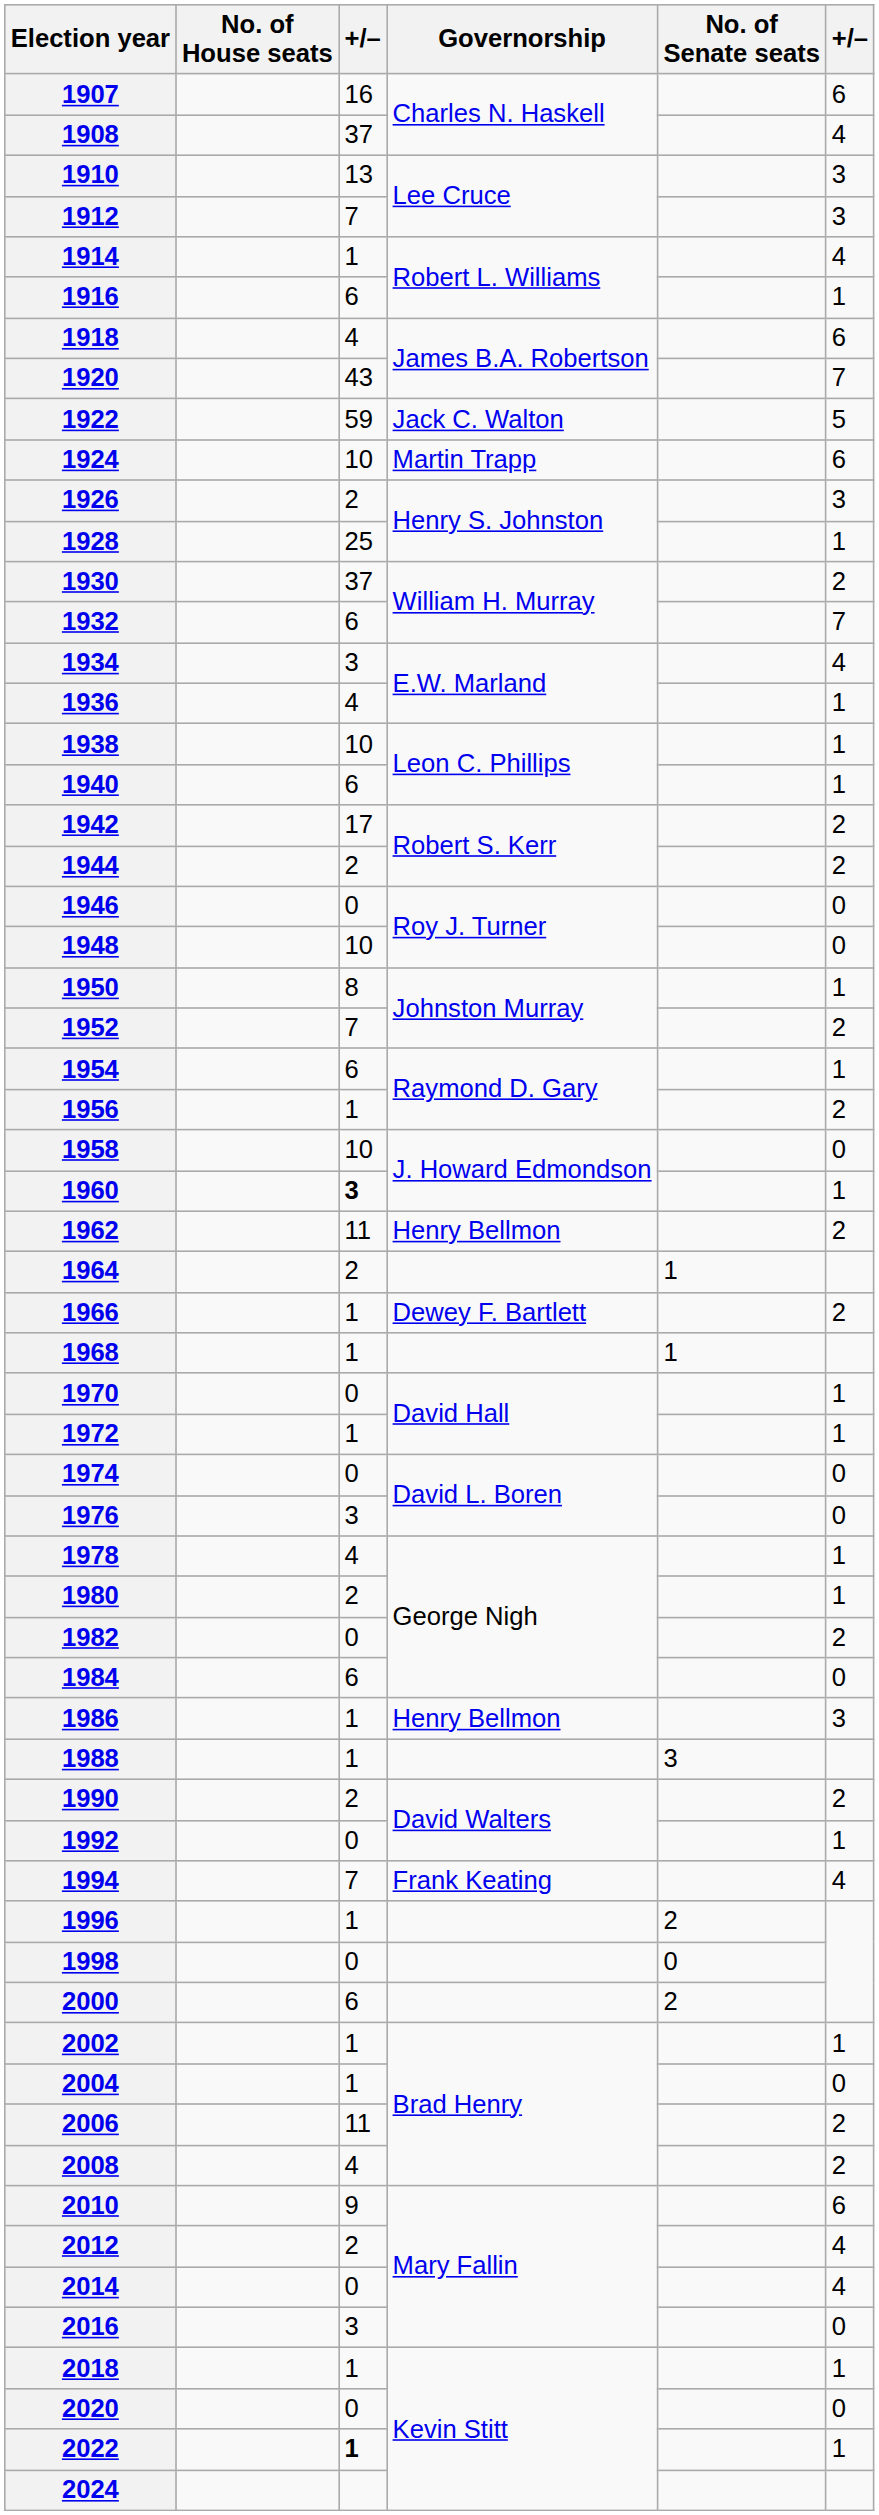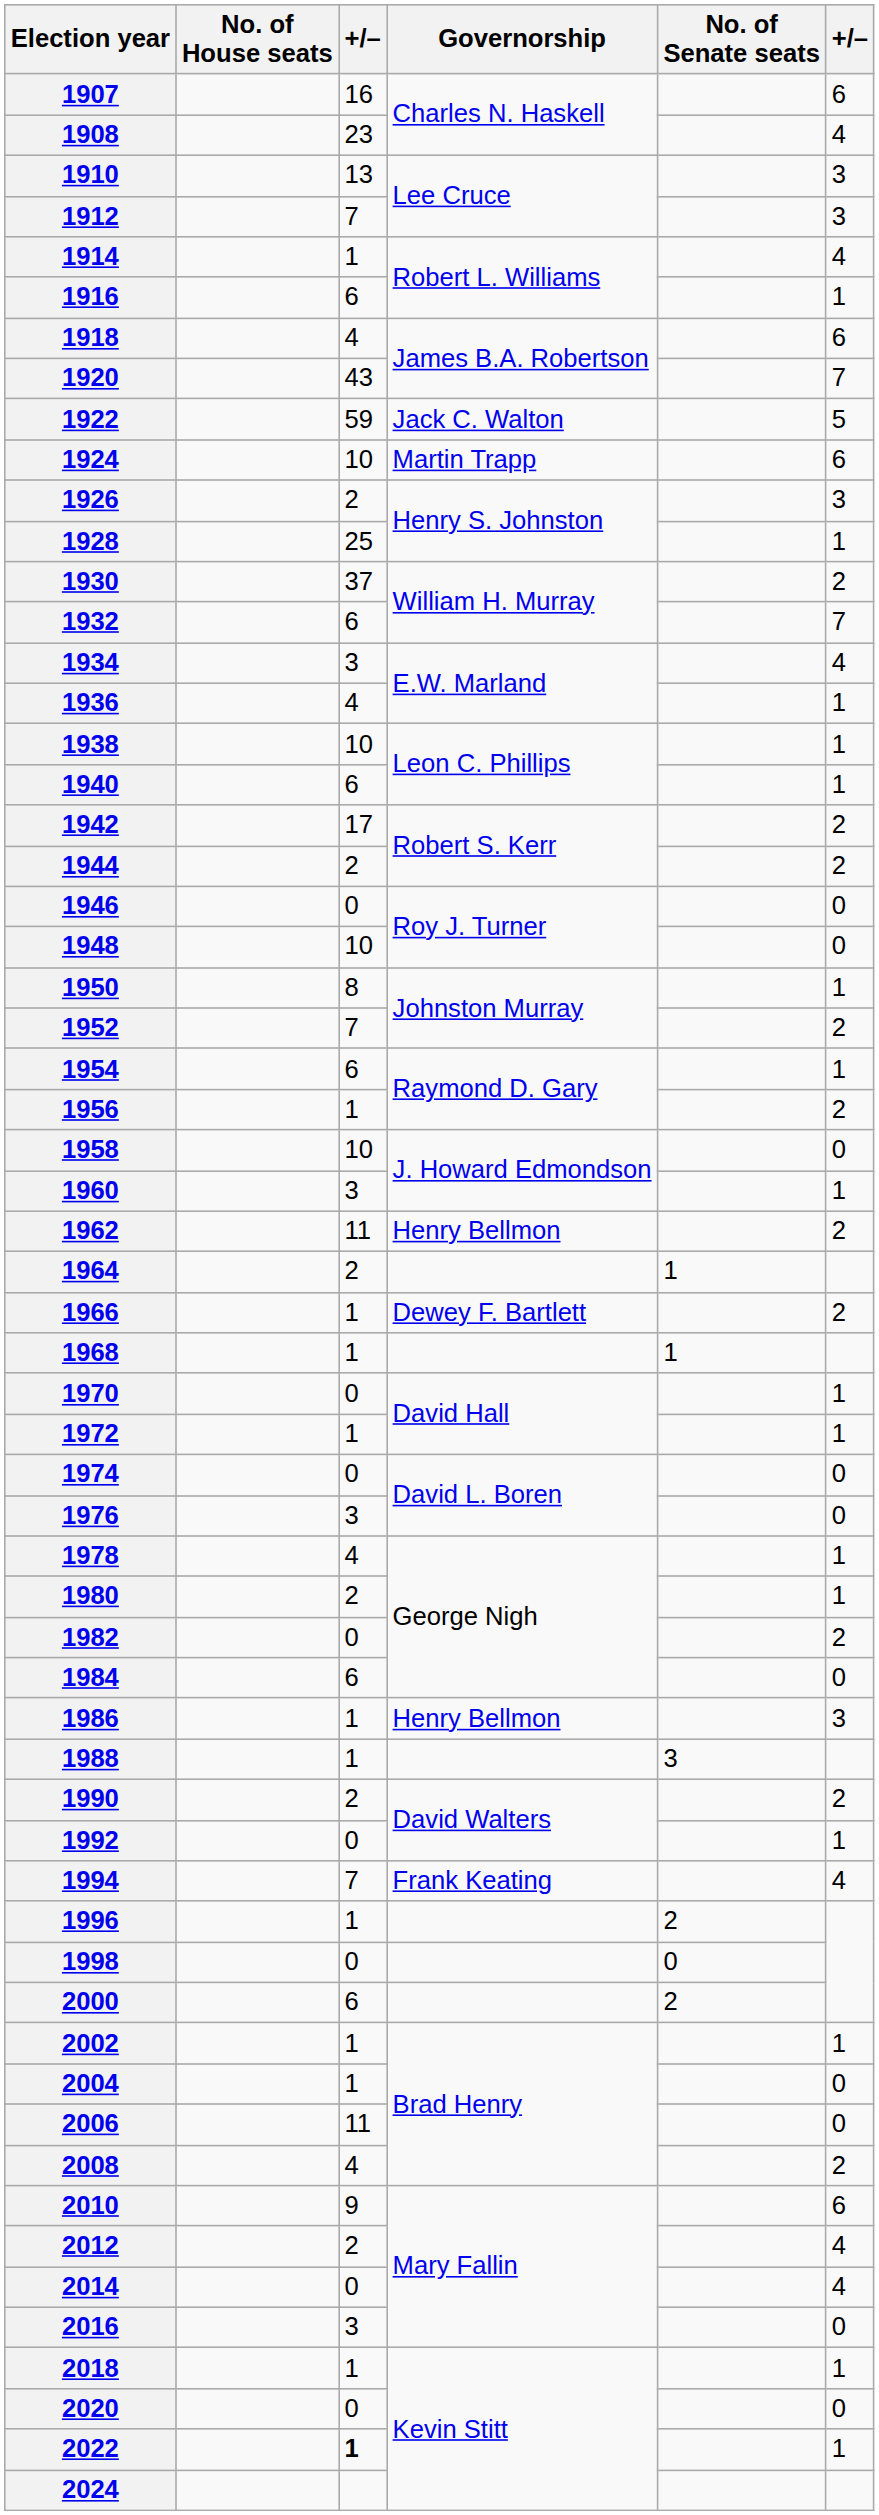 <table class=wikitable>
 <tr>
 <th>Election year</th>
 <th>No. of<br>House seats</th>
 <th>+/–</th>
 <th>Governorship</th>
 <th>No. of<br>Senate seats</th>
 <th>+/–</th>
 </tr>
 <tr>
 <th><a href='#'>1907</a></th>
 <td></td>
 <td> 16</td>
 <td rowspan="2"><a href='#'>Charles N. Haskell</a></td>
 <td></td>
 <td> 6</td>
 </tr>
 <tr>
 <th><a href='#'>1908</a></th>
 <td></td>
-<td> 37</td>
+<td> 23</td>
 <td></td>
 <td> 4</td>
 </tr>
 <tr>
 <th><a href='#'>1910</a></th>
 <td></td>
 <td> 13</td>
 <td rowspan="2"><a href='#'>Lee Cruce</a></td>
 <td></td>
 <td> 3</td>
 </tr>
 <tr>
 <th><a href='#'>1912</a></th>
 <td></td>
 <td> 7</td>
 <td></td>
 <td> 3</td>
 </tr>
 <tr>
 <th><a href='#'>1914</a></th>
 <td></td>
 <td> 1</td>
 <td rowspan="2"><a href='#'>Robert L. Williams</a></td>
 <td></td>
 <td> 4</td>
 </tr>
 <tr>
 <th><a href='#'>1916</a></th>
 <td></td>
 <td> 6</td>
 <td></td>
 <td> 1</td>
 </tr>
 <tr>
 <th><a href='#'>1918</a></th>
 <td></td>
 <td> 4</td>
 <td rowspan="2"><a href='#'>James B.A. Robertson</a></td>
 <td></td>
 <td> 6</td>
 </tr>
 <tr>
 <th><a href='#'>1920</a></th>
 <td></td>
 <td> 43</td>
 <td></td>
 <td> 7</td>
 </tr>
 <tr>
 <th><a href='#'>1922</a></th>
 <td></td>
 <td> 59</td>
 <td><a href='#'>Jack C. Walton</a></td>
 <td></td>
 <td> 5</td>
 </tr>
 <tr>
 <th><a href='#'>1924</a></th>
 <td></td>
 <td> 10</td>
 <td><a href='#'>Martin Trapp</a></td>
 <td></td>
 <td> 6</td>
 </tr>
 <tr>
 <th><a href='#'>1926</a></th>
 <td></td>
 <td> 2</td>
 <td rowspan="2"><a href='#'>Henry S. Johnston</a></td>
 <td></td>
 <td> 3</td>
 </tr>
 <tr>
 <th><a href='#'>1928</a></th>
 <td></td>
 <td> 25</td>
 <td></td>
 <td> 1</td>
 </tr>
 <tr>
 <th><a href='#'>1930</a></th>
 <td></td>
 <td> 37</td>
 <td rowspan="2"><a href='#'>William H. Murray</a></td>
 <td></td>
 <td> 2</td>
 </tr>
 <tr>
 <th><a href='#'>1932</a></th>
 <td></td>
 <td> 6</td>
 <td></td>
 <td> 7</td>
 </tr>
 <tr>
 <th><a href='#'>1934</a></th>
 <td></td>
 <td> 3</td>
 <td rowspan="2"><a href='#'>E.W. Marland</a></td>
 <td></td>
 <td> 4</td>
 </tr>
 <tr>
 <th><a href='#'>1936</a></th>
 <td></td>
 <td> 4</td>
 <td></td>
 <td> 1</td>
 </tr>
 <tr>
 <th><a href='#'>1938</a></th>
 <td></td>
 <td> 10</td>
 <td rowspan="2"><a href='#'>Leon C. Phillips</a></td>
 <td></td>
 <td> 1</td>
 </tr>
 <tr>
 <th><a href='#'>1940</a></th>
 <td></td>
 <td> 6</td>
 <td></td>
 <td> 1</td>
 </tr>
 <tr>
 <th><a href='#'>1942</a></th>
 <td></td>
 <td> 17</td>
 <td rowspan="2"><a href='#'>Robert S. Kerr</a></td>
 <td></td>
 <td> 2</td>
 </tr>
 <tr>
 <th><a href='#'>1944</a></th>
 <td></td>
 <td> 2</td>
 <td></td>
 <td> 2</td>
 </tr>
 <tr>
 <th><a href='#'>1946</a></th>
 <td></td>
 <td> 0</td>
 <td rowspan="2"><a href='#'>Roy J. Turner</a></td>
 <td></td>
 <td> 0</td>
 </tr>
 <tr>
 <th><a href='#'>1948</a></th>
 <td></td>
 <td> 10</td>
 <td></td>
 <td> 0</td>
 </tr>
 <tr>
 <th><a href='#'>1950</a></th>
 <td></td>
 <td> 8</td>
 <td rowspan="2"><a href='#'>Johnston Murray</a></td>
 <td></td>
 <td> 1</td>
 </tr>
 <tr>
 <th><a href='#'>1952</a></th>
 <td></td>
 <td> 7</td>
 <td></td>
 <td> 2</td>
 </tr>
 <tr>
 <th><a href='#'>1954</a></th>
 <td></td>
 <td> 6</td>
 <td rowspan="2"><a href='#'>Raymond D. Gary</a></td>
 <td></td>
 <td> 1</td>
 </tr>
 <tr>
 <th><a href='#'>1956</a></th>
 <td></td>
 <td> 1</td>
 <td></td>
 <td> 2</td>
 </tr>
 <tr>
 <th><a href='#'>1958</a></th>
 <td></td>
 <td> 10</td>
 <td rowspan="2"><a href='#'>J. Howard Edmondson</a></td>
 <td></td>
 <td> 0</td>
 </tr>
 <tr>
 <th><a href='#'>1960</a></th>
 <td></td>
-<td><strong> 3</strong></td>
+<td> 3</td>
 <td></td>
 <td> 1</td>
 </tr>
 <tr>
 <th><a href='#'>1962</a></th>
 <td></td>
 <td> 11</td>
 <td><a href='#'>Henry Bellmon</a></td>
 <td></td>
 <td> 2</td>
 </tr>
 <tr>
 <th><a href='#'>1964</a></th>
 <td></td>
 <td> 2</td>
 <td></td>
 <td> 1</td>
 </tr>
 <tr>
 <th><a href='#'>1966</a></th>
 <td></td>
 <td> 1</td>
 <td><a href='#'>Dewey F. Bartlett</a></td>
 <td></td>
 <td> 2</td>
 </tr>
 <tr>
 <th><a href='#'>1968</a></th>
 <td></td>
 <td> 1</td>
 <td></td>
 <td> 1</td>
 </tr>
 <tr>
 <th><a href='#'>1970</a></th>
 <td></td>
 <td> 0</td>
 <td rowspan="2"><a href='#'>David Hall</a></td>
 <td></td>
 <td> 1</td>
 </tr>
 <tr>
 <th><a href='#'>1972</a></th>
 <td></td>
 <td> 1</td>
 <td></td>
 <td> 1</td>
 </tr>
 <tr>
 <th><a href='#'>1974</a></th>
 <td></td>
 <td> 0</td>
 <td rowspan="2"><a href='#'>David L. Boren</a></td>
 <td></td>
 <td> 0</td>
 </tr>
 <tr>
 <th><a href='#'>1976</a></th>
 <td></td>
 <td> 3</td>
 <td></td>
 <td> 0</td>
 </tr>
 <tr>
 <th><a href='#'>1978</a></th>
 <td></td>
 <td> 4</td>
 <td rowspan="4">George Nigh</td>
 <td></td>
 <td> 1</td>
 </tr>
 <tr>
 <th><a href='#'>1980</a></th>
 <td></td>
 <td> 2</td>
 <td></td>
 <td> 1</td>
 </tr>
 <tr>
 <th><a href='#'>1982</a></th>
 <td></td>
 <td> 0</td>
 <td></td>
 <td> 2</td>
 </tr>
 <tr>
 <th><a href='#'>1984</a></th>
 <td></td>
 <td> 6</td>
 <td></td>
 <td> 0</td>
 </tr>
 <tr>
 <th><a href='#'>1986</a></th>
 <td></td>
 <td> 1</td>
 <td><a href='#'>Henry Bellmon</a></td>
 <td></td>
 <td> 3</td>
 </tr>
 <tr>
 <th><a href='#'>1988</a></th>
 <td></td>
 <td> 1</td>
 <td></td>
 <td> 3</td>
 </tr>
 <tr>
 <th><a href='#'>1990</a></th>
 <td></td>
 <td> 2</td>
 <td rowspan="2"><a href='#'>David Walters</a></td>
 <td></td>
 <td> 2</td>
 </tr>
 <tr>
 <th><a href='#'>1992</a></th>
 <td></td>
 <td> 0</td>
 <td></td>
 <td> 1</td>
 </tr>
 <tr>
 <th><a href='#'>1994</a></th>
 <td></td>
 <td> 7</td>
 <td><a href='#'>Frank Keating</a></td>
 <td></td>
 <td> 4</td>
 </tr>
 <tr>
 <th><a href='#'>1996</a></th>
 <td></td>
 <td> 1</td>
 <td></td>
 <td> 2</td>
 </tr>
 <tr>
 <th><a href='#'>1998</a></th>
 <td></td>
 <td> 0</td>
 <td></td>
 <td> 0</td>
 </tr>
 <tr>
 <th><a href='#'>2000</a></th>
 <td></td>
 <td> 6</td>
 <td></td>
 <td> 2</td>
 </tr>
 <tr>
 <th><a href='#'>2002</a></th>
 <td></td>
 <td> 1</td>
 <td rowspan="4"><a href='#'>Brad Henry</a></td>
 <td></td>
 <td> 1</td>
 </tr>
 <tr>
 <th><a href='#'>2004</a></th>
 <td></td>
 <td> 1</td>
 <td></td>
 <td> 0</td>
 </tr>
 <tr>
 <th><a href='#'>2006</a></th>
 <td></td>
 <td> 11</td>
 <td></td>
-<td> 2</td>
+<td> 0</td>
 </tr>
 <tr>
 <th><a href='#'>2008</a></th>
 <td></td>
 <td> 4</td>
 <td></td>
 <td> 2</td>
 </tr>
 <tr>
 <th><a href='#'>2010</a></th>
 <td></td>
 <td> 9</td>
 <td rowspan="4"><a href='#'>Mary Fallin</a></td>
 <td></td>
 <td> 6</td>
 </tr>
 <tr>
 <th><a href='#'>2012</a></th>
 <td></td>
 <td> 2</td>
 <td></td>
 <td> 4</td>
 </tr>
 <tr>
 <th><a href='#'>2014</a></th>
 <td></td>
 <td> 0</td>
 <td></td>
 <td> 4</td>
 </tr>
 <tr>
 <th><a href='#'>2016</a></th>
 <td></td>
 <td> 3</td>
 <td></td>
 <td> 0</td>
 </tr>
 <tr>
 <th><a href='#'>2018</a></th>
 <td></td>
 <td> 1</td>
 <td rowspan="4"><a href='#'>Kevin Stitt</a></td>
 <td></td>
 <td> 1</td>
 </tr>
 <tr>
 <th><a href='#'>2020</a></th>
 <td></td>
 <td> 0</td>
 <td></td>
 <td> 0</td>
 </tr>
 <tr>
 <th><a href='#'>2022</a></th>
 <td></td>
 <td><strong> 1</strong></td>
 <td></td>
 <td> 1</td>
 </tr>
 <tr>
 <th><a href='#'>2024</a></th>
 <td></td>
 <td></td>
 <td></td>
 <td></td>
 </tr>
 </table>
